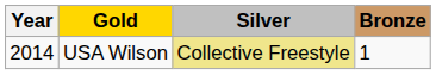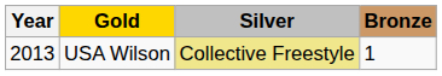 <table class="wikitable">
 <tr>
 <th>Year</th>
 <th style=background-color:gold>Gold</th>
 <th style=background-color:silver>Silver</th>
 <th style=background-color:#c96>Bronze</th>
 </tr>
 <tr>
-<td>2014</td>
+<td>2013</td>
 <td> USA Wilson</td>
 <td style="background: khaki;"> Collective Freestyle</td>
 <td> 1</td>
 </tr>
 </table>
